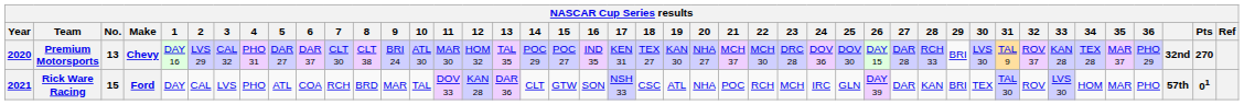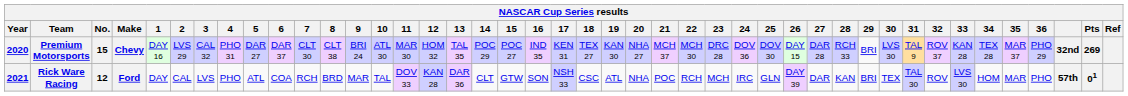 <table class="wikitable" style="text-align:center; font-size:75%">
 <tr>
 <th colspan=45><a href='#'>NASCAR Cup Series</a> results</th>
 </tr>
 <tr>
 <th>Year</th>
 <th>Team</th>
 <th>No.</th>
 <th>Make</th>
 <th>1</th>
 <th>2</th>
 <th>3</th>
 <th>4</th>
 <th>5</th>
 <th>6</th>
 <th>7</th>
 <th>8</th>
 <th>9</th>
 <th>10</th>
 <th>11</th>
 <th>12</th>
 <th>13</th>
 <th>14</th>
 <th>15</th>
 <th>16</th>
 <th>17</th>
 <th>18</th>
 <th>19</th>
 <th>20</th>
 <th>21</th>
 <th>22</th>
 <th>23</th>
 <th>24</th>
 <th>25</th>
 <th>26</th>
 <th>27</th>
 <th>28</th>
 <th>29</th>
 <th>30</th>
 <th>31</th>
 <th>32</th>
 <th>33</th>
 <th>34</th>
 <th>35</th>
 <th>36</th>
 <th></th>
 <th>Pts</th>
 <th>Ref</th>
 </tr>
 <tr>
 <th><a href='#'>2020</a></th>
 <th><a href='#'>Premium Motorsports</a></th>
-<th>13</th>
+<th>15</th>
 <th><a href='#'>Chevy</a></th>
 <td style="background:#DFFFDF;"><a href='#'>DAY</a><br><small>16</small></td>
 <td style="background:#CFCFFF;"><a href='#'>LVS</a><br><small>29</small></td>
 <td style="background:#CFCFFF;"><a href='#'>CAL</a><br><small>32</small></td>
 <td style="background:#EFCFFF;"><a href='#'>PHO</a><br><small>31</small></td>
 <td style="background:#CFCFFF;"><a href='#'>DAR</a><br><small>27</small></td>
 <td style="background:#EFCFFF;"><a href='#'>DAR</a><br><small>37</small></td>
 <td style="background:#CFCFFF;"><a href='#'>CLT</a><br><small>30</small></td>
 <td style="background:#EFCFFF;"><a href='#'>CLT</a><br><small>38</small></td>
 <td style="background:#CFCFFF;"><a href='#'>BRI</a><br><small>24</small></td>
 <td style="background:#CFCFFF;"><a href='#'>ATL</a><br><small>30</small></td>
 <td style="background:#CFCFFF;"><a href='#'>MAR</a><br><small>30</small></td>
 <td style="background:#CFCFFF;"><a href='#'>HOM</a><br><small>32</small></td>
 <td style="background:#EFCFFF;"><a href='#'>TAL</a><br><small>35</small></td>
 <td style="background:#CFCFFF;"><a href='#'>POC</a><br><small>29</small></td>
 <td style="background:#CFCFFF;"><a href='#'>POC</a><br><small>27</small></td>
 <td style="background:#EFCFFF;"><a href='#'>IND</a><br><small>35</small></td>
 <td style="background:#CFCFFF;"><a href='#'>KEN</a><br><small>31</small></td>
 <td style="background:#CFCFFF;"><a href='#'>TEX</a><br><small>27</small></td>
 <td style="background:#CFCFFF;"><a href='#'>KAN</a><br><small>30</small></td>
 <td style="background:#CFCFFF;"><a href='#'>NHA</a><br><small>27</small></td>
 <td style="background:#EFCFFF;"><a href='#'>MCH</a><br><small>37</small></td>
 <td style="background:#CFCFFF;"><a href='#'>MCH</a><br><small>30</small></td>
 <td style="background:#CFCFFF;"><a href='#'>DRC</a><br><small>28</small></td>
 <td style="background:#EFCFFF;"><a href='#'>DOV</a><br><small>36</small></td>
 <td style="background:#CFCFFF;"><a href='#'>DOV</a><br><small>30</small></td>
 <td style="background:#DFFFDF;"><a href='#'>DAY</a><br><small>15</small></td>
 <td style="background:#CFCFFF;"><a href='#'>DAR</a><br><small>28</small></td>
 <td style="background:#CFCFFF;"><a href='#'>RCH</a><br><small>33</small></td>
 <td><a href='#'>BRI</a></td>
 <td style="background:#CFCFFF;"><a href='#'>LVS</a><br><small>30</small></td>
 <td style="background:#FFDF9F;"><a href='#'>TAL</a><br><small>9</small></td>
 <td style="background:#EFCFFF;"><a href='#'>ROV</a><br><small>37</small></td>
 <td style="background:#CFCFFF;"><a href='#'>KAN</a><br><small>28</small></td>
 <td style="background:#CFCFFF;"><a href='#'>TEX</a><br><small>28</small></td>
 <td style="background:#EFCFFF;"><a href='#'>MAR</a><br><small>37</small></td>
 <td style="background:#CFCFFF;"><a href='#'>PHO</a><br><small>29</small></td>
 <th>32nd</th>
-<th>270</th>
+<th>269</th>
 <th></th>
 </tr>
 <tr>
 <th><a href='#'>2021</a></th>
 <th><a href='#'>Rick Ware Racing</a></th>
-<th>15</th>
+<th>12</th>
 <th><a href='#'>Ford</a></th>
 <td><a href='#'>DAY</a></td>
 <td><a href='#'>CAL</a></td>
 <td><a href='#'>LVS</a></td>
 <td><a href='#'>PHO</a></td>
 <td><a href='#'>ATL</a></td>
 <td><a href='#'>COA</a></td>
 <td><a href='#'>RCH</a></td>
 <td><a href='#'>BRD</a></td>
 <td><a href='#'>MAR</a></td>
 <td><a href='#'>TAL</a></td>
 <td style="background:#EFCFFF;"><a href='#'>DOV</a><br><small>33</small></td>
 <td style="background:#CFCFFF;"><a href='#'>KAN</a><br><small>28</small></td>
 <td style="background:#EFCFFF;"><a href='#'>DAR</a><br><small>36</small></td>
 <td><a href='#'>CLT</a></td>
 <td><a href='#'>GTW</a></td>
 <td><a href='#'>SON</a></td>
 <td style="background:#CFCFFF;"><a href='#'>NSH</a><br><small>33</small></td>
 <td><a href='#'>CSC</a></td>
 <td><a href='#'>ATL</a></td>
 <td><a href='#'>NHA</a></td>
 <td><a href='#'>POC</a></td>
 <td><a href='#'>RCH</a></td>
 <td><a href='#'>MCH</a></td>
 <td><a href='#'>IRC</a></td>
 <td><a href='#'>GLN</a></td>
 <td style="background:#EFCFFF;"><a href='#'>DAY</a><br><small>39</small></td>
 <td><a href='#'>DAR</a></td>
 <td><a href='#'>KAN</a></td>
 <td><a href='#'>BRI</a></td>
 <td><a href='#'>TEX</a></td>
 <td style="background:#CFCFFF;"><a href='#'>TAL</a><br><small>30</small></td>
 <td><a href='#'>ROV</a></td>
 <td style="background:#CFCFFF;"><a href='#'>LVS</a><br><small>30</small></td>
 <td><a href='#'>HOM</a></td>
 <td><a href='#'>MAR</a></td>
 <td><a href='#'>PHO</a></td>
 <th>57th</th>
 <th>0<sup>1</sup></th>
 <th></th>
 </tr>
 </table>
